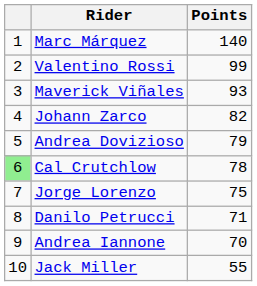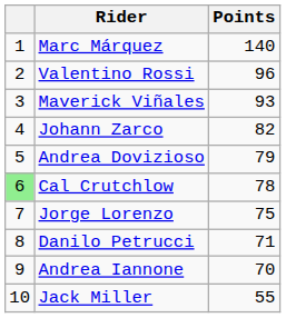 <table class="wikitable" style="font-size: 95%;">
 <tr>
 <th></th>
 <th>Rider</th>
 <th>Points</th>
 </tr>
 <tr>
 <td align=center>1</td>
 <td> <a href='#'>Marc Márquez</a></td>
 <td align=right>140</td>
 </tr>
 <tr>
 <td align=center>2</td>
 <td> <a href='#'>Valentino Rossi</a></td>
-<td align=right>99</td>
+<td align=right>96</td>
 </tr>
 <tr>
 <td align=center>3</td>
 <td> <a href='#'>Maverick Viñales</a></td>
 <td align=right>93</td>
 </tr>
 <tr>
 <td align=center>4</td>
 <td> <a href='#'>Johann Zarco</a></td>
 <td align=right>82</td>
 </tr>
 <tr>
 <td align=center>5</td>
 <td> <a href='#'>Andrea Dovizioso</a></td>
 <td align=right>79</td>
 </tr>
 <tr>
 <td align=center style="background: lightgreen;">6</td>
 <td> <a href='#'>Cal Crutchlow</a></td>
 <td align=right>78</td>
 </tr>
 <tr>
 <td align=center>7</td>
 <td> <a href='#'>Jorge Lorenzo</a></td>
 <td align=right>75</td>
 </tr>
 <tr>
 <td align=center>8</td>
 <td> <a href='#'>Danilo Petrucci</a></td>
 <td align=right>71</td>
 </tr>
 <tr>
 <td align=center>9</td>
 <td> <a href='#'>Andrea Iannone</a></td>
 <td align=right>70</td>
 </tr>
 <tr>
 <td align=center>10</td>
 <td> <a href='#'>Jack Miller</a></td>
 <td align=right>55</td>
 </tr>
 </table>
